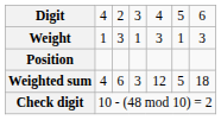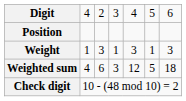 <table class="wikitable" border="1" style="text-align:center">
 <tr>
 <th scope="row">Digit</th>
 <td>4</td>
 <td>2</td>
 <td>3</td>
 <td>4</td>
 <td>5</td>
 <td>6</td>
 </tr>
 <tr>
+<th scope="row">Position</th>
+<td></td>
+<td></td>
+<td></td>
+<td></td>
+<td></td>
+<td></td>
+</tr>
+<tr>
 <th scope="row">Weight</th>
 <td>1</td>
 <td>3</td>
 <td>1</td>
 <td>3</td>
 <td>1</td>
 <td>3</td>
-</tr>
-<tr>
-<th scope="row">Position</th>
-<td></td>
-<td></td>
-<td></td>
-<td></td>
-<td></td>
-<td></td>
 </tr>
 <tr>
 <th scope="row">Weighted sum</th>
 <td>4</td>
 <td>6</td>
 <td>3</td>
 <td>12</td>
 <td>5</td>
 <td>18</td>
 </tr>
 <tr>
 <th scope="row">Check digit</th>
 <td colspan="6">10 - (48 mod 10) = 2</td>
 </tr>
 </table>
